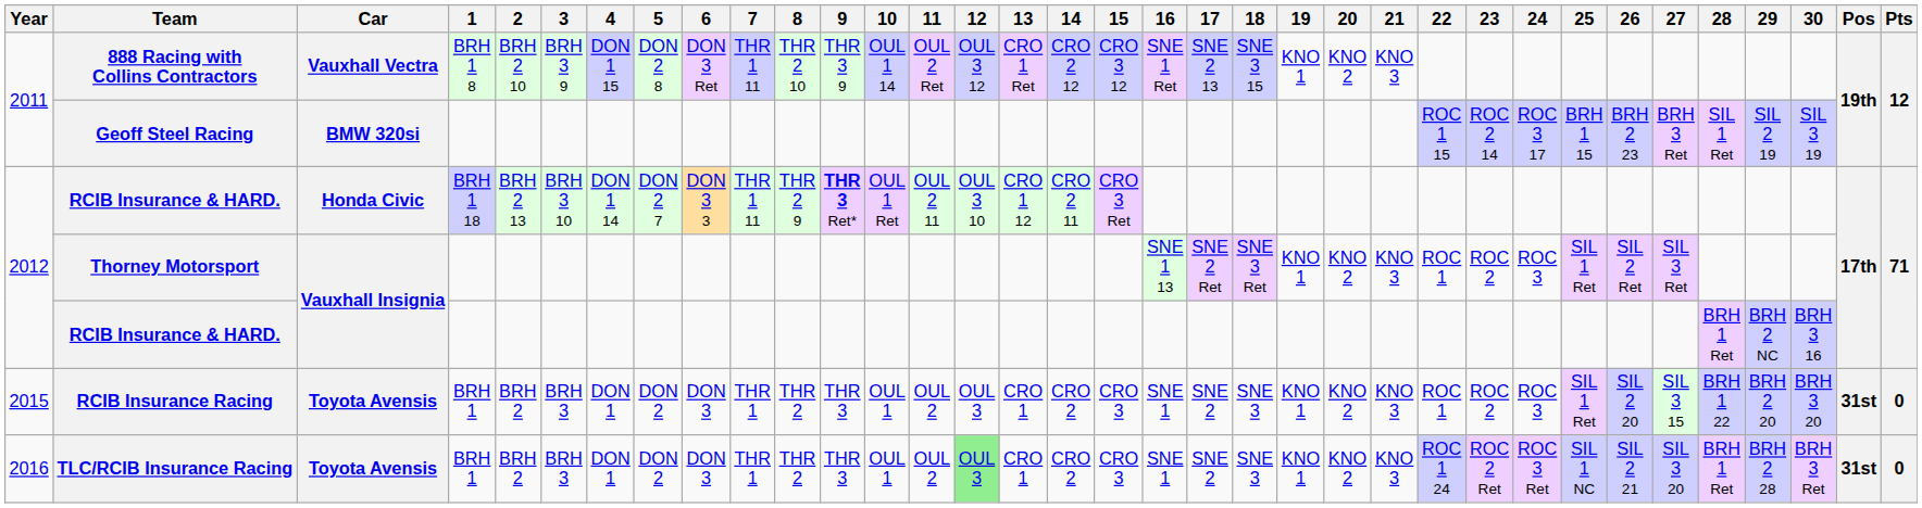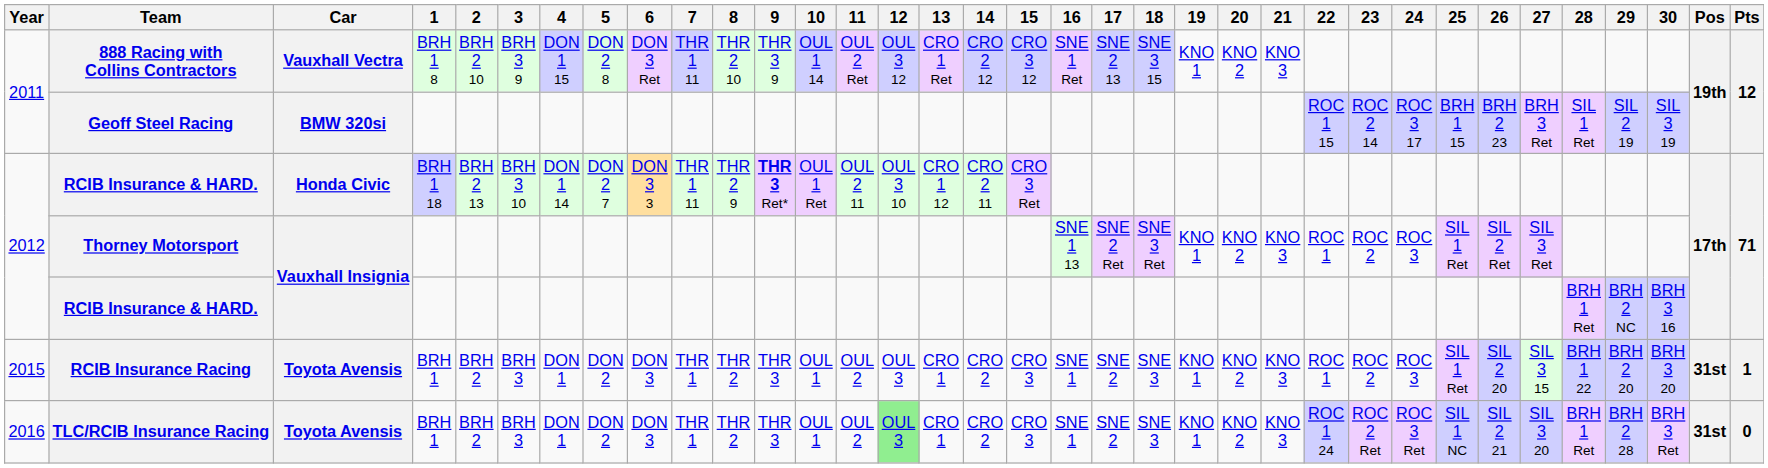 <table class="wikitable" style="text-align:center; font-size:85%">
 <tr>
 <th>Year</th>
 <th>Team</th>
 <th>Car</th>
 <th>1</th>
 <th>2</th>
 <th>3</th>
 <th>4</th>
 <th>5</th>
 <th>6</th>
 <th>7</th>
 <th>8</th>
 <th>9</th>
 <th>10</th>
 <th>11</th>
 <th>12</th>
 <th>13</th>
 <th>14</th>
 <th>15</th>
 <th>16</th>
 <th>17</th>
 <th>18</th>
 <th>19</th>
 <th>20</th>
 <th>21</th>
 <th>22</th>
 <th>23</th>
 <th>24</th>
 <th>25</th>
 <th>26</th>
 <th>27</th>
 <th>28</th>
 <th>29</th>
 <th>30</th>
 <th>Pos</th>
 <th>Pts</th>
 </tr>
 <tr>
 <td rowspan=2><a href='#'>2011</a></td>
 <th nowrap><a href='#'>888 Racing with<br>Collins Contractors</a></th>
 <th nowrap><a href='#'>Vauxhall Vectra</a></th>
 <td style="background:#DFFFDF;"><a href='#'>BRH<br>1</a><br><small>8</small></td>
 <td style="background:#DFFFDF;"><a href='#'>BRH<br>2</a><br><small>10</small></td>
 <td style="background:#DFFFDF;"><a href='#'>BRH<br>3</a><br><small>9</small></td>
 <td style="background:#CFCFFF;"><a href='#'>DON<br>1</a><br><small>15</small></td>
 <td style="background:#DFFFDF;"><a href='#'>DON<br>2</a><br><small>8</small></td>
 <td style="background:#EFCFFF;"><a href='#'>DON<br>3</a><br><small>Ret</small></td>
 <td style="background:#CFCFFF;"><a href='#'>THR<br>1</a><br><small>11</small></td>
 <td style="background:#DFFFDF;"><a href='#'>THR<br>2</a><br><small>10</small></td>
 <td style="background:#DFFFDF;"><a href='#'>THR<br>3</a><br><small>9</small></td>
 <td style="background:#CFCFFF;"><a href='#'>OUL<br>1</a><br><small>14</small></td>
 <td style="background:#EFCFFF;"><a href='#'>OUL<br>2</a><br><small>Ret</small></td>
 <td style="background:#CFCFFF;"><a href='#'>OUL<br>3</a><br><small>12</small></td>
 <td style="background:#EFCFFF;"><a href='#'>CRO<br>1</a><br><small>Ret</small></td>
 <td style="background:#CFCFFF;"><a href='#'>CRO<br>2</a><br><small>12</small></td>
 <td style="background:#CFCFFF;"><a href='#'>CRO<br>3</a><br><small>12</small></td>
 <td style="background:#EFCFFF;"><a href='#'>SNE<br>1</a><br><small>Ret</small></td>
 <td style="background:#CFCFFF;"><a href='#'>SNE<br>2</a><br><small>13</small></td>
 <td style="background:#CFCFFF;"><a href='#'>SNE<br>3</a><br><small>15</small></td>
 <td><a href='#'>KNO<br>1</a></td>
 <td><a href='#'>KNO<br>2</a></td>
 <td><a href='#'>KNO<br>3</a></td>
 <td></td>
 <td></td>
 <td></td>
 <td></td>
 <td></td>
 <td></td>
 <td></td>
 <td></td>
 <td></td>
 <th rowspan=2>19th</th>
 <th rowspan=2>12</th>
 </tr>
 <tr>
 <th nowrap><a href='#'>Geoff Steel Racing</a></th>
 <th nowrap><a href='#'>BMW 320si</a></th>
 <td></td>
 <td></td>
 <td></td>
 <td></td>
 <td></td>
 <td></td>
 <td></td>
 <td></td>
 <td></td>
 <td></td>
 <td></td>
 <td></td>
 <td></td>
 <td></td>
 <td></td>
 <td></td>
 <td></td>
 <td></td>
 <td></td>
 <td></td>
 <td></td>
 <td style="background:#CFCFFF;"><a href='#'>ROC<br>1</a><br><small>15</small></td>
 <td style="background:#CFCFFF;"><a href='#'>ROC<br>2</a><br><small>14</small></td>
 <td style="background:#CFCFFF;"><a href='#'>ROC<br>3</a><br><small>17</small></td>
 <td style="background:#CFCFFF;"><a href='#'>BRH<br>1</a><br><small>15</small></td>
 <td style="background:#CFCFFF;"><a href='#'>BRH<br>2</a><br><small>23</small></td>
 <td style="background:#EFCFFF;"><a href='#'>BRH<br>3</a><br><small>Ret</small></td>
 <td style="background:#EFCFFF;"><a href='#'>SIL<br>1</a><br><small>Ret</small></td>
 <td style="background:#CFCFFF;"><a href='#'>SIL<br>2</a><br><small>19</small></td>
 <td style="background:#CFCFFF;"><a href='#'>SIL<br>3</a><br><small>19</small></td>
 </tr>
 <tr>
 <td rowspan=3><a href='#'>2012</a></td>
 <th nowrap><a href='#'>RCIB Insurance & HARD.</a></th>
 <th nowrap><a href='#'>Honda Civic</a></th>
 <td style="background:#CFCFFF;"><a href='#'>BRH<br>1</a><br><small>18</small></td>
 <td style="background:#DFFFDF;"><a href='#'>BRH<br>2</a><br><small>13</small></td>
 <td style="background:#DFFFDF;"><a href='#'>BRH<br>3</a><br><small>10</small></td>
 <td style="background:#DFFFDF;"><a href='#'>DON<br>1</a><br><small>14</small></td>
 <td style="background:#DFFFDF;"><a href='#'>DON<br>2</a><br><small>7</small></td>
 <td style="background:#FFDF9F;"><a href='#'>DON<br>3</a><br><small>3</small></td>
 <td style="background:#DFFFDF;"><a href='#'>THR<br>1</a><br><small>11</small></td>
 <td style="background:#DFFFDF;"><a href='#'>THR<br>2</a><br><small>9</small></td>
 <td style="background:#EFCFFF;"><strong><a href='#'>THR<br>3</a></strong><br><small>Ret*</small></td>
 <td style="background:#EFCFFF;"><a href='#'>OUL<br>1</a><br><small>Ret</small></td>
 <td style="background:#DFFFDF;"><a href='#'>OUL<br>2</a><br><small>11</small></td>
 <td style="background:#DFFFDF;"><a href='#'>OUL<br>3</a><br><small>10</small></td>
 <td style="background:#DFFFDF;"><a href='#'>CRO<br>1</a><br><small>12</small></td>
 <td style="background:#DFFFDF;"><a href='#'>CRO<br>2</a><br><small>11</small></td>
 <td style="background:#EFCFFF;"><a href='#'>CRO<br>3</a><br><small>Ret</small></td>
 <td></td>
 <td></td>
 <td></td>
 <td></td>
 <td></td>
 <td></td>
 <td></td>
 <td></td>
 <td></td>
 <td></td>
 <td></td>
 <td></td>
 <td></td>
 <td></td>
 <td></td>
 <th rowspan=3>17th</th>
 <th rowspan=3>71</th>
 </tr>
 <tr>
 <th nowrap><a href='#'>Thorney Motorsport</a></th>
 <th rowspan=2 nowrap><a href='#'>Vauxhall Insignia</a></th>
 <td></td>
 <td></td>
 <td></td>
 <td></td>
 <td></td>
 <td></td>
 <td></td>
 <td></td>
 <td></td>
 <td></td>
 <td></td>
 <td></td>
 <td></td>
 <td></td>
 <td></td>
 <td style="background:#DFFFDF;"><a href='#'>SNE<br>1</a><br><small>13</small></td>
 <td style="background:#EFCFFF;"><a href='#'>SNE<br>2</a><br><small>Ret</small></td>
 <td style="background:#EFCFFF;"><a href='#'>SNE<br>3</a><br><small>Ret</small></td>
 <td><a href='#'>KNO<br>1</a></td>
 <td><a href='#'>KNO<br>2</a></td>
 <td><a href='#'>KNO<br>3</a></td>
 <td><a href='#'>ROC<br>1</a></td>
 <td><a href='#'>ROC<br>2</a></td>
 <td><a href='#'>ROC<br>3</a></td>
 <td style="background:#EFCFFF;"><a href='#'>SIL<br>1</a><br><small>Ret</small></td>
 <td style="background:#EFCFFF;"><a href='#'>SIL<br>2</a><br><small>Ret</small></td>
 <td style="background:#EFCFFF;"><a href='#'>SIL<br>3</a><br><small>Ret</small></td>
 <td></td>
 <td></td>
 <td></td>
 </tr>
 <tr>
 <th nowrap><a href='#'>RCIB Insurance & HARD.</a></th>
 <td></td>
 <td></td>
 <td></td>
 <td></td>
 <td></td>
 <td></td>
 <td></td>
 <td></td>
 <td></td>
 <td></td>
 <td></td>
 <td></td>
 <td></td>
 <td></td>
 <td></td>
 <td></td>
 <td></td>
 <td></td>
 <td></td>
 <td></td>
 <td></td>
 <td></td>
 <td></td>
 <td></td>
 <td></td>
 <td></td>
 <td></td>
 <td style="background:#EFCFFF;"><a href='#'>BRH<br>1</a><br><small>Ret</small></td>
 <td style="background:#CFCFFF;"><a href='#'>BRH<br>2</a><br><small>NC</small></td>
 <td style="background:#CFCFFF;"><a href='#'>BRH<br>3</a><br><small>16</small></td>
 </tr>
 <tr>
 <td><a href='#'>2015</a></td>
 <th nowrap><a href='#'>RCIB Insurance Racing</a></th>
 <th nowrap><a href='#'>Toyota Avensis</a></th>
 <td style="background:;"><a href='#'>BRH<br>1</a><br><small></small></td>
 <td style="background:;"><a href='#'>BRH<br>2</a><br><small></small></td>
 <td style="background:;"><a href='#'>BRH<br>3</a><br><small></small></td>
 <td style="background:;"><a href='#'>DON<br>1</a><br><small></small></td>
 <td style="background:;"><a href='#'>DON<br>2</a><br><small></small></td>
 <td style="background:;"><a href='#'>DON<br>3</a><br><small></small></td>
 <td style="background:;"><a href='#'>THR<br>1</a><br><small></small></td>
 <td style="background:;"><a href='#'>THR<br>2</a><br><small></small></td>
 <td style="background:;"><a href='#'>THR<br>3</a><br><small></small></td>
 <td style="background:;"><a href='#'>OUL<br>1</a><br><small></small></td>
 <td style="background:;"><a href='#'>OUL<br>2</a><br><small></small></td>
 <td style="background:;"><a href='#'>OUL<br>3</a><br><small></small></td>
 <td style="background:;"><a href='#'>CRO<br>1</a><br><small></small></td>
 <td style="background:;"><a href='#'>CRO<br>2</a><br><small></small></td>
 <td style="background:;"><a href='#'>CRO<br>3</a><br><small></small></td>
 <td style="background:;"><a href='#'>SNE<br>1</a><br><small></small></td>
 <td style="background:;"><a href='#'>SNE<br>2</a><br><small></small></td>
 <td style="background:;"><a href='#'>SNE<br>3</a><br><small></small></td>
 <td style="background:;"><a href='#'>KNO<br>1</a><br><small></small></td>
 <td style="background:;"><a href='#'>KNO<br>2</a><br><small></small></td>
 <td style="background:;"><a href='#'>KNO<br>3</a><br><small></small></td>
 <td style="background:#;"><a href='#'>ROC<br>1</a><br><small></small></td>
 <td style="background:#;"><a href='#'>ROC<br>2</a><br><small></small></td>
 <td style="background:#;"><a href='#'>ROC<br>3</a><br><small></small></td>
 <td style="background:#EFCFFF;"><a href='#'>SIL<br>1</a><br><small>Ret</small></td>
 <td style="background:#CFCFFF;"><a href='#'>SIL<br>2</a><br><small>20</small></td>
 <td style="background:#DFFFDF;"><a href='#'>SIL<br>3</a><br><small>15</small></td>
 <td style="background:#CFCFFF;"><a href='#'>BRH<br>1</a><br><small>22</small></td>
 <td style="background:#CFCFFF;"><a href='#'>BRH<br>2</a><br><small>20</small></td>
 <td style="background:#CFCFFF;"><a href='#'>BRH<br>3</a><br><small>20</small></td>
 <th>31st</th>
-<th>0</th>
+<th>1</th>
 </tr>
 <tr>
 <td><a href='#'>2016</a></td>
 <th nowrap><a href='#'>TLC/RCIB Insurance Racing</a></th>
 <th nowrap><a href='#'>Toyota Avensis</a></th>
 <td><a href='#'>BRH<br>1</a></td>
 <td><a href='#'>BRH<br>2</a></td>
 <td><a href='#'>BRH<br>3</a></td>
 <td><a href='#'>DON<br>1</a></td>
 <td><a href='#'>DON<br>2</a></td>
 <td><a href='#'>DON<br>3</a></td>
 <td><a href='#'>THR<br>1</a></td>
 <td><a href='#'>THR<br>2</a></td>
 <td><a href='#'>THR<br>3</a></td>
 <td><a href='#'>OUL<br>1</a></td>
 <td><a href='#'>OUL<br>2</a></td>
 <td style="background: lightgreen;"><a href='#'>OUL<br>3</a></td>
 <td><a href='#'>CRO<br>1</a></td>
 <td><a href='#'>CRO<br>2</a></td>
 <td><a href='#'>CRO<br>3</a></td>
 <td><a href='#'>SNE<br>1</a></td>
 <td><a href='#'>SNE<br>2</a></td>
 <td><a href='#'>SNE<br>3</a></td>
 <td><a href='#'>KNO<br>1</a></td>
 <td><a href='#'>KNO<br>2</a></td>
 <td><a href='#'>KNO<br>3</a></td>
 <td style="background:#CFCFFF;"><a href='#'>ROC<br>1</a><br><small>24</small></td>
 <td style="background:#EFCFFF;"><a href='#'>ROC<br>2</a><br><small>Ret</small></td>
 <td style="background:#EFCFFF;"><a href='#'>ROC<br>3</a><br><small>Ret</small></td>
 <td style="background:#CFCFFF;"><a href='#'>SIL<br>1</a><br><small>NC</small></td>
 <td style="background:#CFCFFF;"><a href='#'>SIL<br>2</a><br><small>21</small></td>
 <td style="background:#CFCFFF;"><a href='#'>SIL<br>3</a><br><small>20</small></td>
 <td style="background:#EFCFFF;"><a href='#'>BRH<br>1</a><br><small>Ret</small></td>
 <td style="background:#CFCFFF;"><a href='#'>BRH<br>2</a><br><small>28</small></td>
 <td style="background:#EFCFFF;"><a href='#'>BRH<br>3</a><br><small>Ret</small></td>
 <th>31st</th>
 <th>0</th>
 </tr>
 </table>
